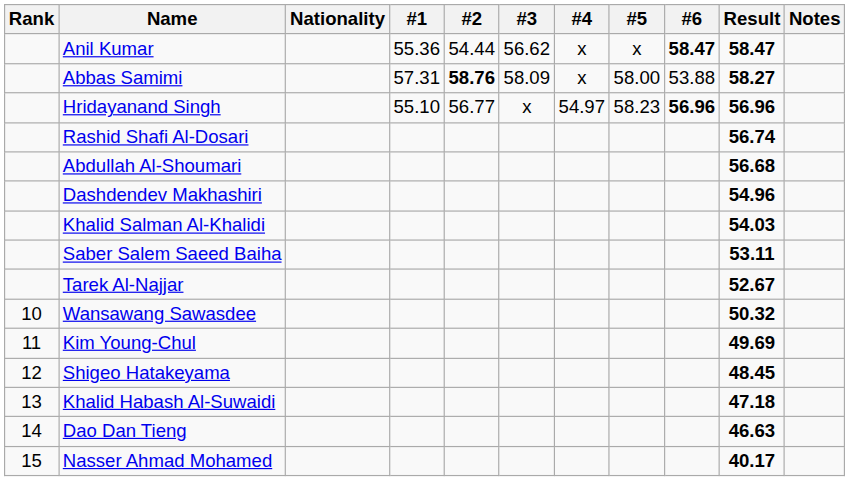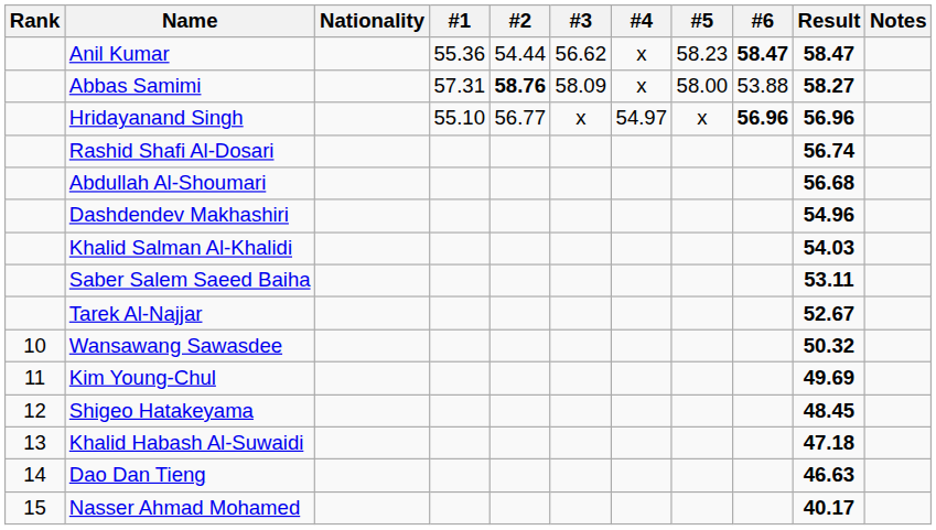 <table class="wikitable sortable" style="text-align:center">
 <tr>
 <th>Rank</th>
 <th>Name</th>
 <th>Nationality</th>
 <th>#1</th>
 <th>#2</th>
 <th>#3</th>
 <th>#4</th>
 <th>#5</th>
 <th>#6</th>
 <th>Result</th>
 <th>Notes</th>
 </tr>
 <tr>
 <td></td>
 <td align=left><a href='#'>Anil Kumar</a></td>
 <td align=left></td>
 <td>55.36</td>
 <td>54.44</td>
 <td>56.62</td>
 <td>x</td>
-<td>x</td>
+<td>58.23</td>
 <td><strong>58.47</strong></td>
 <td><strong>58.47</strong></td>
 <td></td>
 </tr>
 <tr>
 <td></td>
 <td align=left><a href='#'>Abbas Samimi</a></td>
 <td align=left></td>
 <td>57.31</td>
 <td><strong>58.76</strong></td>
 <td>58.09</td>
 <td>x</td>
 <td>58.00</td>
 <td>53.88</td>
 <td><strong>58.27</strong></td>
 <td></td>
 </tr>
 <tr>
 <td></td>
 <td align=left><a href='#'>Hridayanand Singh</a></td>
 <td align=left></td>
 <td>55.10</td>
 <td>56.77</td>
 <td>x</td>
 <td>54.97</td>
-<td>58.23</td>
+<td>x</td>
 <td><strong>56.96</strong></td>
 <td><strong>56.96</strong></td>
 <td></td>
 </tr>
 <tr>
 <td></td>
 <td align=left><a href='#'>Rashid Shafi Al-Dosari</a></td>
 <td align=left></td>
 <td></td>
 <td></td>
 <td></td>
 <td></td>
 <td></td>
 <td></td>
 <td><strong>56.74</strong></td>
 <td></td>
 </tr>
 <tr>
 <td></td>
 <td align=left><a href='#'>Abdullah Al-Shoumari</a></td>
 <td align=left></td>
 <td></td>
 <td></td>
 <td></td>
 <td></td>
 <td></td>
 <td></td>
 <td><strong>56.68</strong></td>
 <td></td>
 </tr>
 <tr>
 <td></td>
 <td align=left><a href='#'>Dashdendev Makhashiri</a></td>
 <td align=left></td>
 <td></td>
 <td></td>
 <td></td>
 <td></td>
 <td></td>
 <td></td>
 <td><strong>54.96</strong></td>
 <td></td>
 </tr>
 <tr>
 <td></td>
 <td align=left><a href='#'>Khalid Salman Al-Khalidi</a></td>
 <td align=left></td>
 <td></td>
 <td></td>
 <td></td>
 <td></td>
 <td></td>
 <td></td>
 <td><strong>54.03</strong></td>
 <td></td>
 </tr>
 <tr>
 <td></td>
 <td align=left><a href='#'>Saber Salem Saeed Baiha</a></td>
 <td align=left></td>
 <td></td>
 <td></td>
 <td></td>
 <td></td>
 <td></td>
 <td></td>
 <td><strong>53.11</strong></td>
 <td></td>
 </tr>
 <tr>
 <td></td>
 <td align=left><a href='#'>Tarek Al-Najjar</a></td>
 <td align=left></td>
 <td></td>
 <td></td>
 <td></td>
 <td></td>
 <td></td>
 <td></td>
 <td><strong>52.67</strong></td>
 <td></td>
 </tr>
 <tr>
 <td>10</td>
 <td align=left><a href='#'>Wansawang Sawasdee</a></td>
 <td align=left></td>
 <td></td>
 <td></td>
 <td></td>
 <td></td>
 <td></td>
 <td></td>
 <td><strong>50.32</strong></td>
 <td></td>
 </tr>
 <tr>
 <td>11</td>
 <td align=left><a href='#'>Kim Young-Chul</a></td>
 <td align=left></td>
 <td></td>
 <td></td>
 <td></td>
 <td></td>
 <td></td>
 <td></td>
 <td><strong>49.69</strong></td>
 <td></td>
 </tr>
 <tr>
 <td>12</td>
 <td align=left><a href='#'>Shigeo Hatakeyama</a></td>
 <td align=left></td>
 <td></td>
 <td></td>
 <td></td>
 <td></td>
 <td></td>
 <td></td>
 <td><strong>48.45</strong></td>
 <td></td>
 </tr>
 <tr>
 <td>13</td>
 <td align=left><a href='#'>Khalid Habash Al-Suwaidi</a></td>
 <td align=left></td>
 <td></td>
 <td></td>
 <td></td>
 <td></td>
 <td></td>
 <td></td>
 <td><strong>47.18</strong></td>
 <td></td>
 </tr>
 <tr>
 <td>14</td>
 <td align=left><a href='#'>Dao Dan Tieng</a></td>
 <td align=left></td>
 <td></td>
 <td></td>
 <td></td>
 <td></td>
 <td></td>
 <td></td>
 <td><strong>46.63</strong></td>
 <td></td>
 </tr>
 <tr>
 <td>15</td>
 <td align=left><a href='#'>Nasser Ahmad Mohamed</a></td>
 <td align=left></td>
 <td></td>
 <td></td>
 <td></td>
 <td></td>
 <td></td>
 <td></td>
 <td><strong>40.17</strong></td>
 <td></td>
 </tr>
 </table>
